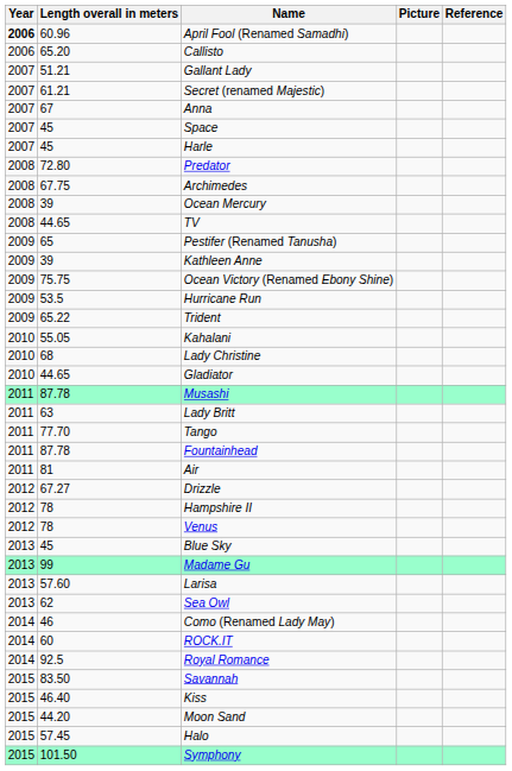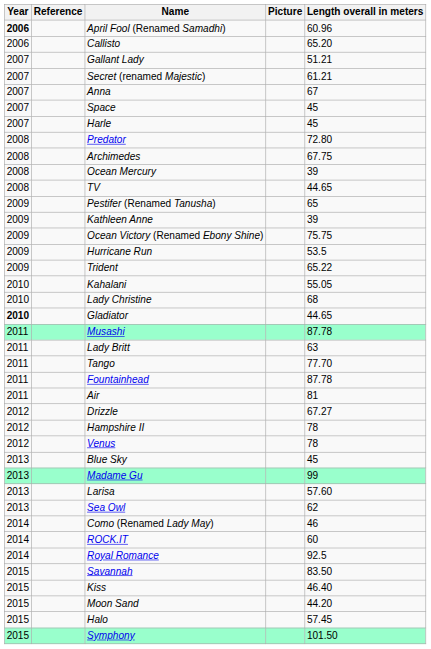 <table class="wikitable sortable">
 <tr>
 <th>Year</th>
-<th>Length overall in meters</th>
+<th>Reference</th>
 <th>Name</th>
 <th>Picture</th>
-<th>Reference</th>
+<th>Length overall in meters</th>
 </tr>
 <tr>
 <td><strong>2006</strong></td>
-<td>60.96</td>
+<td></td>
 <td><em>April Fool</em> (Renamed <em>Samadhi</em>)</td>
 <td></td>
-<td></td>
+<td>60.96</td>
 </tr>
 <tr>
 <td>2006</td>
-<td>65.20</td>
+<td></td>
 <td><em>Callisto</em></td>
 <td></td>
-<td></td>
+<td>65.20</td>
 </tr>
 <tr>
 <td>2007</td>
-<td>51.21</td>
+<td></td>
 <td><em>Gallant Lady</em></td>
 <td></td>
-<td></td>
+<td>51.21</td>
 </tr>
 <tr>
 <td>2007</td>
-<td>61.21</td>
+<td></td>
 <td><em>Secret</em> (renamed <em>Majestic</em>)</td>
 <td></td>
-<td></td>
+<td>61.21</td>
 </tr>
 <tr>
 <td>2007</td>
-<td>67</td>
+<td></td>
 <td><em>Anna</em></td>
 <td></td>
-<td></td>
+<td>67</td>
 </tr>
 <tr>
 <td>2007</td>
-<td>45</td>
+<td></td>
 <td><em>Space</em></td>
 <td></td>
-<td></td>
+<td>45</td>
 </tr>
 <tr>
 <td>2007</td>
-<td>45</td>
+<td></td>
 <td><em>Harle</em></td>
 <td></td>
-<td></td>
+<td>45</td>
 </tr>
 <tr>
 <td>2008</td>
-<td>72.80</td>
+<td></td>
 <td><em><a href='#'>Predator</a></em></td>
 <td></td>
-<td></td>
+<td>72.80</td>
 </tr>
 <tr>
 <td>2008</td>
-<td>67.75</td>
+<td></td>
 <td><em>Archimedes</em></td>
 <td></td>
-<td></td>
+<td>67.75</td>
 </tr>
 <tr>
 <td>2008</td>
-<td>39</td>
+<td></td>
 <td><em>Ocean Mercury</em></td>
 <td></td>
-<td></td>
+<td>39</td>
 </tr>
 <tr>
 <td>2008</td>
-<td>44.65</td>
+<td></td>
 <td><em>TV</em></td>
 <td></td>
-<td></td>
+<td>44.65</td>
 </tr>
 <tr>
 <td>2009</td>
-<td>65</td>
+<td></td>
 <td><em>Pestifer</em> (Renamed <em>Tanusha</em>)</td>
 <td></td>
-<td></td>
+<td>65</td>
 </tr>
 <tr>
 <td>2009</td>
-<td>39</td>
+<td></td>
 <td><em>Kathleen Anne</em></td>
 <td></td>
-<td></td>
+<td>39</td>
 </tr>
 <tr>
 <td>2009</td>
-<td>75.75</td>
+<td></td>
 <td><em>Ocean Victory</em> (Renamed <em>Ebony Shine</em>)</td>
 <td></td>
-<td></td>
+<td>75.75</td>
 </tr>
 <tr>
 <td>2009</td>
-<td>53.5</td>
+<td></td>
 <td><em>Hurricane Run</em></td>
 <td></td>
-<td></td>
+<td>53.5</td>
 </tr>
 <tr>
 <td>2009</td>
-<td>65.22</td>
+<td></td>
 <td><em>Trident</em></td>
 <td></td>
-<td></td>
+<td>65.22</td>
 </tr>
 <tr>
 <td>2010</td>
-<td>55.05</td>
+<td></td>
 <td><em>Kahalani</em></td>
 <td></td>
-<td></td>
+<td>55.05</td>
 </tr>
 <tr>
 <td>2010</td>
-<td>68</td>
+<td></td>
 <td><em>Lady Christine</em></td>
 <td></td>
-<td></td>
+<td>68</td>
 </tr>
 <tr>
-<td>2010</td>
-<td>44.65</td>
+<td><strong>2010</strong></td>
+<td></td>
 <td><em>Gladiator</em></td>
 <td></td>
-<td></td>
+<td>44.65</td>
 </tr>
 <tr style="background:#9fc;">
 <td>2011</td>
-<td>87.78</td>
+<td></td>
 <td><em><a href='#'>Musashi</a></em></td>
 <td></td>
-<td></td>
+<td>87.78</td>
 </tr>
 <tr>
 <td>2011</td>
-<td>63</td>
+<td></td>
 <td><em>Lady Britt</em></td>
 <td></td>
-<td></td>
+<td>63</td>
 </tr>
 <tr>
 <td>2011</td>
-<td>77.70</td>
+<td></td>
 <td><em>Tango</em></td>
 <td></td>
-<td></td>
+<td>77.70</td>
 </tr>
 <tr>
 <td>2011</td>
-<td>87.78</td>
+<td></td>
 <td><em><a href='#'>Fountainhead</a></em></td>
 <td></td>
-<td></td>
+<td>87.78</td>
 </tr>
 <tr>
 <td>2011</td>
-<td>81</td>
+<td></td>
 <td><em>Air</em></td>
 <td></td>
-<td></td>
+<td>81</td>
 </tr>
 <tr>
 <td>2012</td>
-<td>67.27</td>
+<td></td>
 <td><em>Drizzle</em></td>
 <td></td>
-<td></td>
+<td>67.27</td>
 </tr>
 <tr>
 <td>2012</td>
-<td>78</td>
+<td></td>
 <td><em>Hampshire II</em></td>
 <td></td>
-<td></td>
+<td>78</td>
 </tr>
 <tr>
 <td>2012</td>
-<td>78</td>
+<td></td>
 <td><em><a href='#'>Venus</a></em></td>
 <td></td>
-<td></td>
+<td>78</td>
 </tr>
 <tr>
 <td>2013</td>
-<td>45</td>
+<td></td>
 <td><em>Blue Sky</em></td>
 <td></td>
-<td></td>
+<td>45</td>
 </tr>
 <tr style="background:#9fc;">
 <td>2013</td>
-<td>99</td>
+<td></td>
 <td><em><a href='#'>Madame Gu</a></em></td>
 <td></td>
-<td></td>
+<td>99</td>
 </tr>
 <tr>
 <td>2013</td>
-<td>57.60</td>
+<td></td>
 <td><em>Larisa</em></td>
 <td></td>
-<td></td>
+<td>57.60</td>
 </tr>
 <tr>
 <td>2013</td>
-<td>62</td>
+<td></td>
 <td><em><a href='#'>Sea Owl</a></em></td>
 <td></td>
-<td></td>
+<td>62</td>
 </tr>
 <tr>
 <td>2014</td>
-<td>46</td>
+<td></td>
 <td><em>Como</em> (Renamed <em>Lady May</em>)</td>
 <td></td>
-<td></td>
+<td>46</td>
 </tr>
 <tr>
 <td>2014</td>
-<td>60</td>
+<td></td>
 <td><em><a href='#'>ROCK.IT</a></em></td>
 <td></td>
-<td></td>
+<td>60</td>
 </tr>
 <tr>
 <td>2014</td>
-<td>92.5</td>
+<td></td>
 <td><em><a href='#'>Royal Romance</a></em></td>
 <td></td>
-<td></td>
+<td>92.5</td>
 </tr>
 <tr>
 <td>2015</td>
-<td>83.50</td>
+<td></td>
 <td><em><a href='#'>Savannah</a></em></td>
 <td></td>
-<td></td>
+<td>83.50</td>
 </tr>
 <tr>
 <td>2015</td>
-<td>46.40</td>
+<td></td>
 <td><em>Kiss</em></td>
 <td></td>
-<td></td>
+<td>46.40</td>
 </tr>
 <tr>
 <td>2015</td>
-<td>44.20</td>
+<td></td>
 <td><em>Moon Sand</em></td>
 <td></td>
-<td></td>
+<td>44.20</td>
 </tr>
 <tr>
 <td>2015</td>
-<td>57.45</td>
+<td></td>
 <td><em>Halo</em></td>
 <td></td>
-<td></td>
+<td>57.45</td>
 </tr>
 <tr style="background:#9fc;">
 <td>2015</td>
-<td>101.50</td>
+<td></td>
 <td><em><a href='#'>Symphony</a></em></td>
 <td></td>
-<td></td>
+<td>101.50</td>
 </tr>
 </table>
